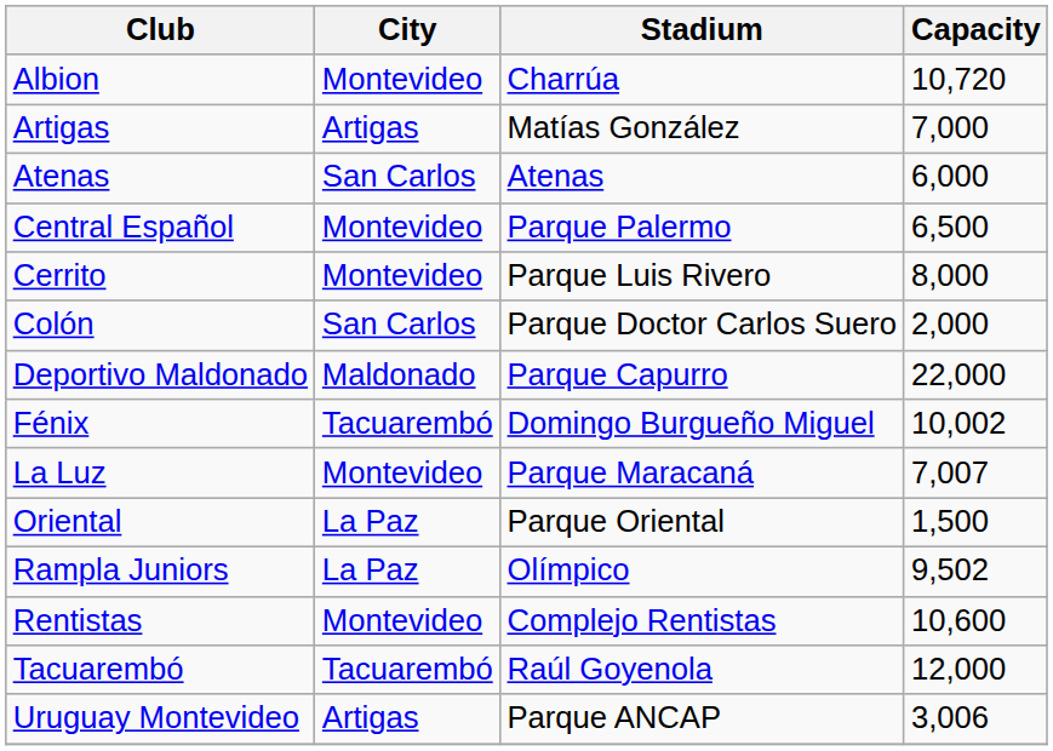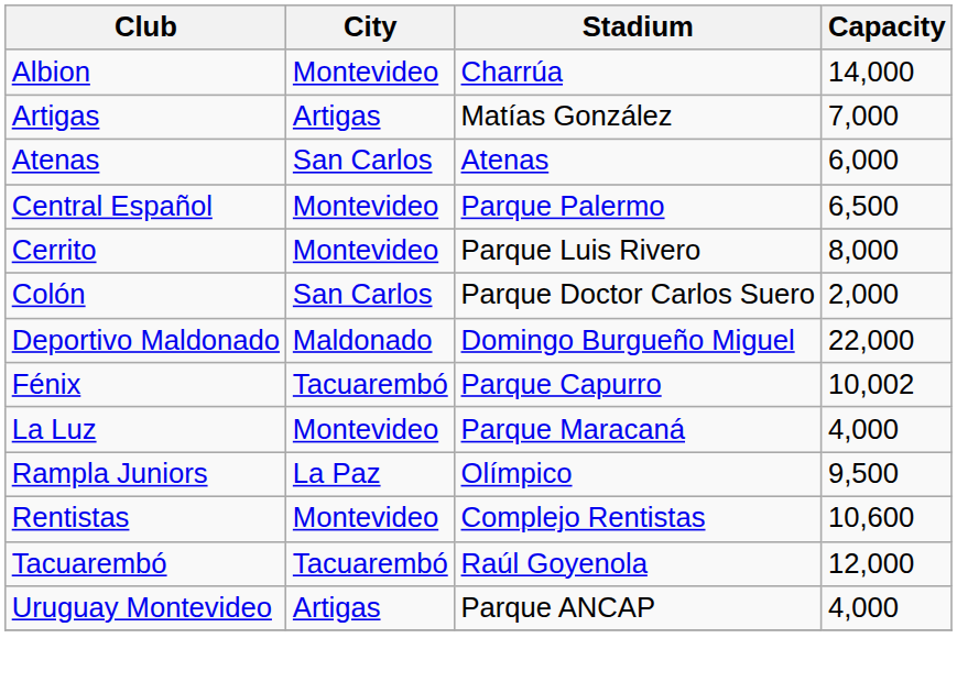 <table class="wikitable sortable">
 <tr>
 <th>Club</th>
 <th>City</th>
 <th>Stadium</th>
 <th>Capacity</th>
 </tr>
 <tr>
 <td><a href='#'>Albion</a></td>
 <td><a href='#'>Montevideo</a></td>
 <td><a href='#'>Charrúa</a></td>
-<td>10,720</td>
+<td>14,000</td>
 </tr>
 <tr>
 <td><a href='#'>Artigas</a></td>
 <td><a href='#'>Artigas</a></td>
 <td>Matías González</td>
 <td>7,000</td>
 </tr>
 <tr>
 <td><a href='#'>Atenas</a></td>
 <td><a href='#'>San Carlos</a></td>
 <td><a href='#'>Atenas</a></td>
 <td>6,000</td>
 </tr>
 <tr>
 <td><a href='#'>Central Español</a></td>
 <td><a href='#'>Montevideo</a></td>
 <td><a href='#'>Parque Palermo</a></td>
 <td>6,500</td>
 </tr>
 <tr>
 <td><a href='#'>Cerrito</a></td>
 <td><a href='#'>Montevideo</a></td>
 <td>Parque Luis Rivero</td>
 <td>8,000</td>
 </tr>
 <tr>
 <td><a href='#'>Colón</a></td>
 <td><a href='#'>San Carlos</a></td>
 <td>Parque Doctor Carlos Suero</td>
 <td>2,000</td>
 </tr>
 <tr>
 <td><a href='#'>Deportivo Maldonado</a></td>
 <td><a href='#'>Maldonado</a></td>
-<td><a href='#'>Parque Capurro</a></td>
+<td><a href='#'>Domingo Burgueño Miguel</a></td>
 <td>22,000</td>
 </tr>
 <tr>
 <td><a href='#'>Fénix</a></td>
 <td><a href='#'>Tacuarembó</a></td>
-<td><a href='#'>Domingo Burgueño Miguel</a></td>
+<td><a href='#'>Parque Capurro</a></td>
 <td>10,002</td>
 </tr>
 <tr>
 <td><a href='#'>La Luz</a></td>
 <td><a href='#'>Montevideo</a></td>
 <td><a href='#'>Parque Maracaná</a></td>
-<td>7,007</td>
-</tr>
-<tr>
-<td><a href='#'>Oriental</a></td>
-<td><a href='#'>La Paz</a></td>
-<td>Parque Oriental</td>
-<td>1,500</td>
+<td>4,000</td>
 </tr>
 <tr>
 <td><a href='#'>Rampla Juniors</a></td>
 <td><a href='#'>La Paz</a></td>
 <td><a href='#'>Olímpico</a></td>
-<td>9,502</td>
+<td>9,500</td>
 </tr>
 <tr>
 <td><a href='#'>Rentistas</a></td>
 <td><a href='#'>Montevideo</a></td>
 <td><a href='#'>Complejo Rentistas</a></td>
 <td>10,600</td>
 </tr>
 <tr>
 <td><a href='#'>Tacuarembó</a></td>
 <td><a href='#'>Tacuarembó</a></td>
 <td><a href='#'>Raúl Goyenola</a></td>
 <td>12,000</td>
 </tr>
 <tr>
 <td><a href='#'>Uruguay Montevideo</a></td>
 <td><a href='#'>Artigas</a></td>
 <td>Parque ANCAP</td>
-<td>3,006</td>
+<td>4,000</td>
 </tr>
 <tr>
 </tr>
 </table>
